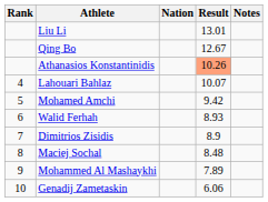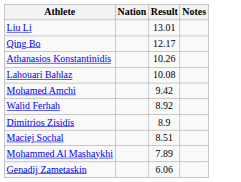 <table class='wikitable'>
 <tr>
-<th>Rank</th>
 <th>Athlete</th>
 <th>Nation</th>
 <th>Result</th>
 <th>Notes</th>
 </tr>
 <tr>
-<td align=center></td>
 <td><a href='#'>Liu Li</a></td>
 <td></td>
 <td align=center>13.01</td>
 <td></td>
 </tr>
 <tr>
-<td align=center></td>
 <td><a href='#'>Qing Bo</a></td>
 <td></td>
-<td align=center>12.67</td>
+<td align=center>12.17</td>
 <td></td>
 </tr>
 <tr>
-<td align=center></td>
 <td><a href='#'>Athanasios Konstantinidis</a></td>
 <td></td>
-<td align=center style="background: lightsalmon;">10.26</td>
+<td align=center>10.26</td>
 <td></td>
 </tr>
 <tr>
-<td align=center>4</td>
 <td><a href='#'>Lahouari Bahlaz</a></td>
 <td></td>
-<td align=center>10.07</td>
+<td align=center>10.08</td>
 <td></td>
 </tr>
 <tr>
-<td align=center>5</td>
 <td><a href='#'>Mohamed Amchi</a></td>
 <td></td>
 <td align=center>9.42</td>
 <td></td>
 </tr>
 <tr>
-<td align=center>6</td>
 <td><a href='#'>Walid Ferhah</a></td>
 <td></td>
-<td align=center>8.93</td>
+<td align=center>8.92</td>
 <td></td>
 </tr>
 <tr>
-<td align=center>7</td>
 <td><a href='#'>Dimitrios Zisidis</a></td>
 <td></td>
 <td align=center>8.9</td>
 <td></td>
 </tr>
 <tr>
-<td align=center>8</td>
 <td><a href='#'>Maciej Sochal</a></td>
 <td></td>
-<td align=center>8.48</td>
+<td align=center>8.51</td>
 <td></td>
 </tr>
 <tr>
-<td align=center>9</td>
 <td><a href='#'>Mohammed Al Mashaykhi</a></td>
 <td></td>
 <td align=center>7.89</td>
 <td></td>
 </tr>
 <tr>
-<td align=center>10</td>
 <td><a href='#'>Genadij Zametaskin</a></td>
 <td></td>
 <td align=center>6.06</td>
 <td></td>
 </tr>
 </table>
